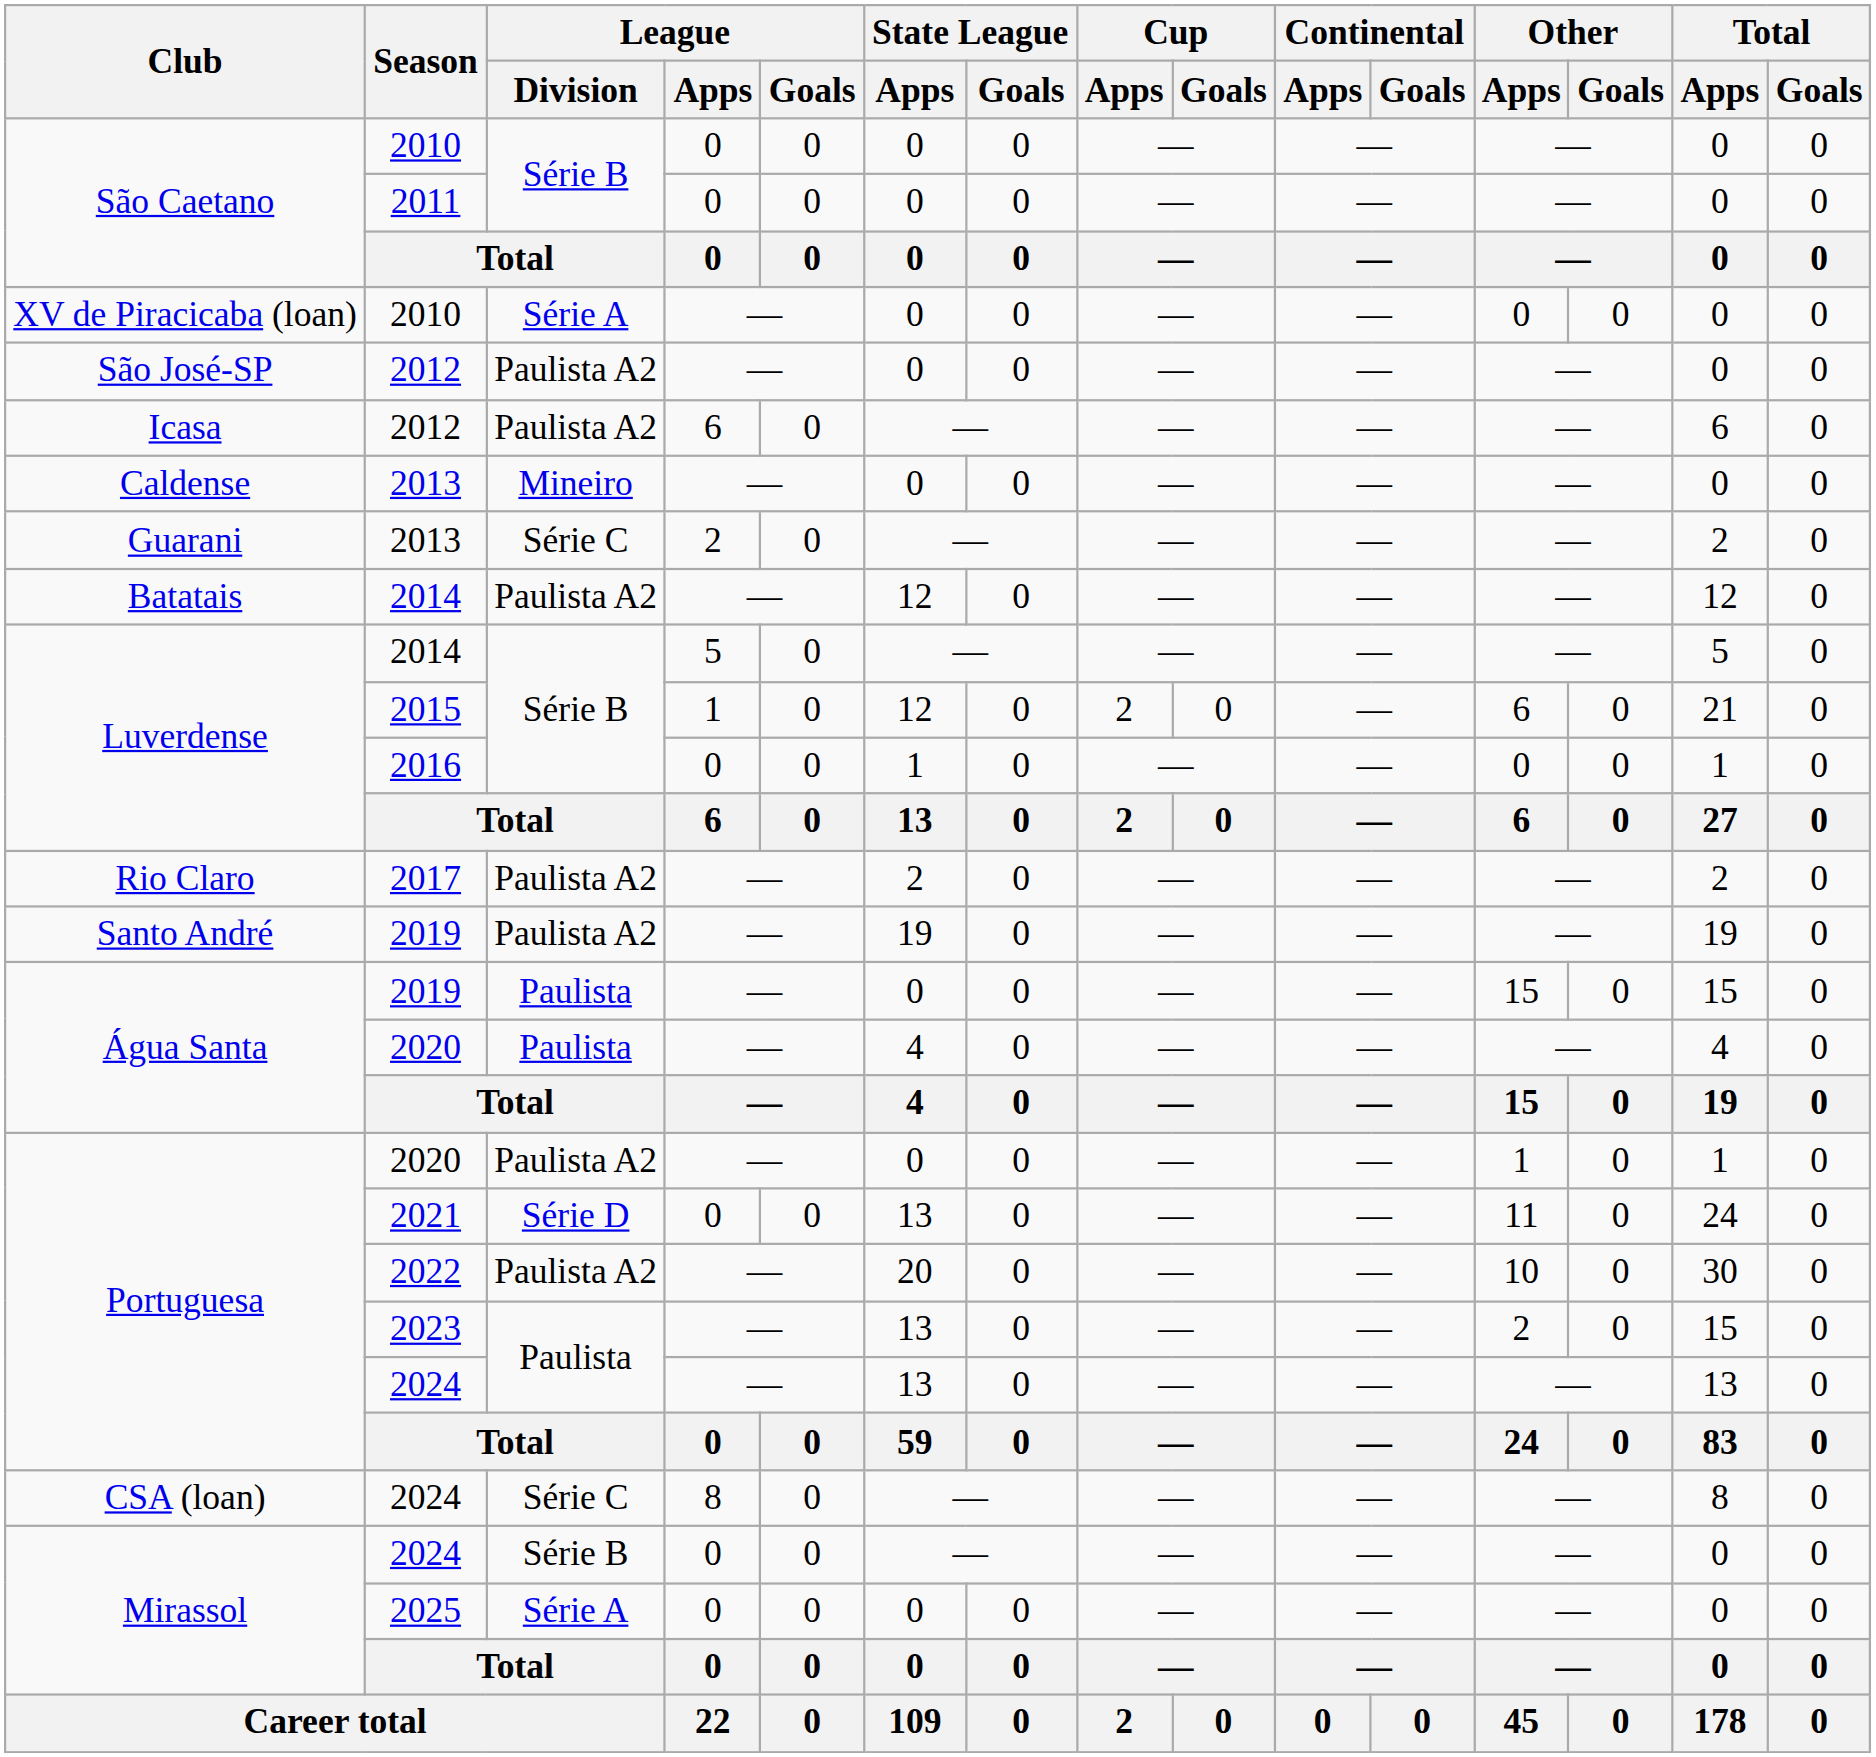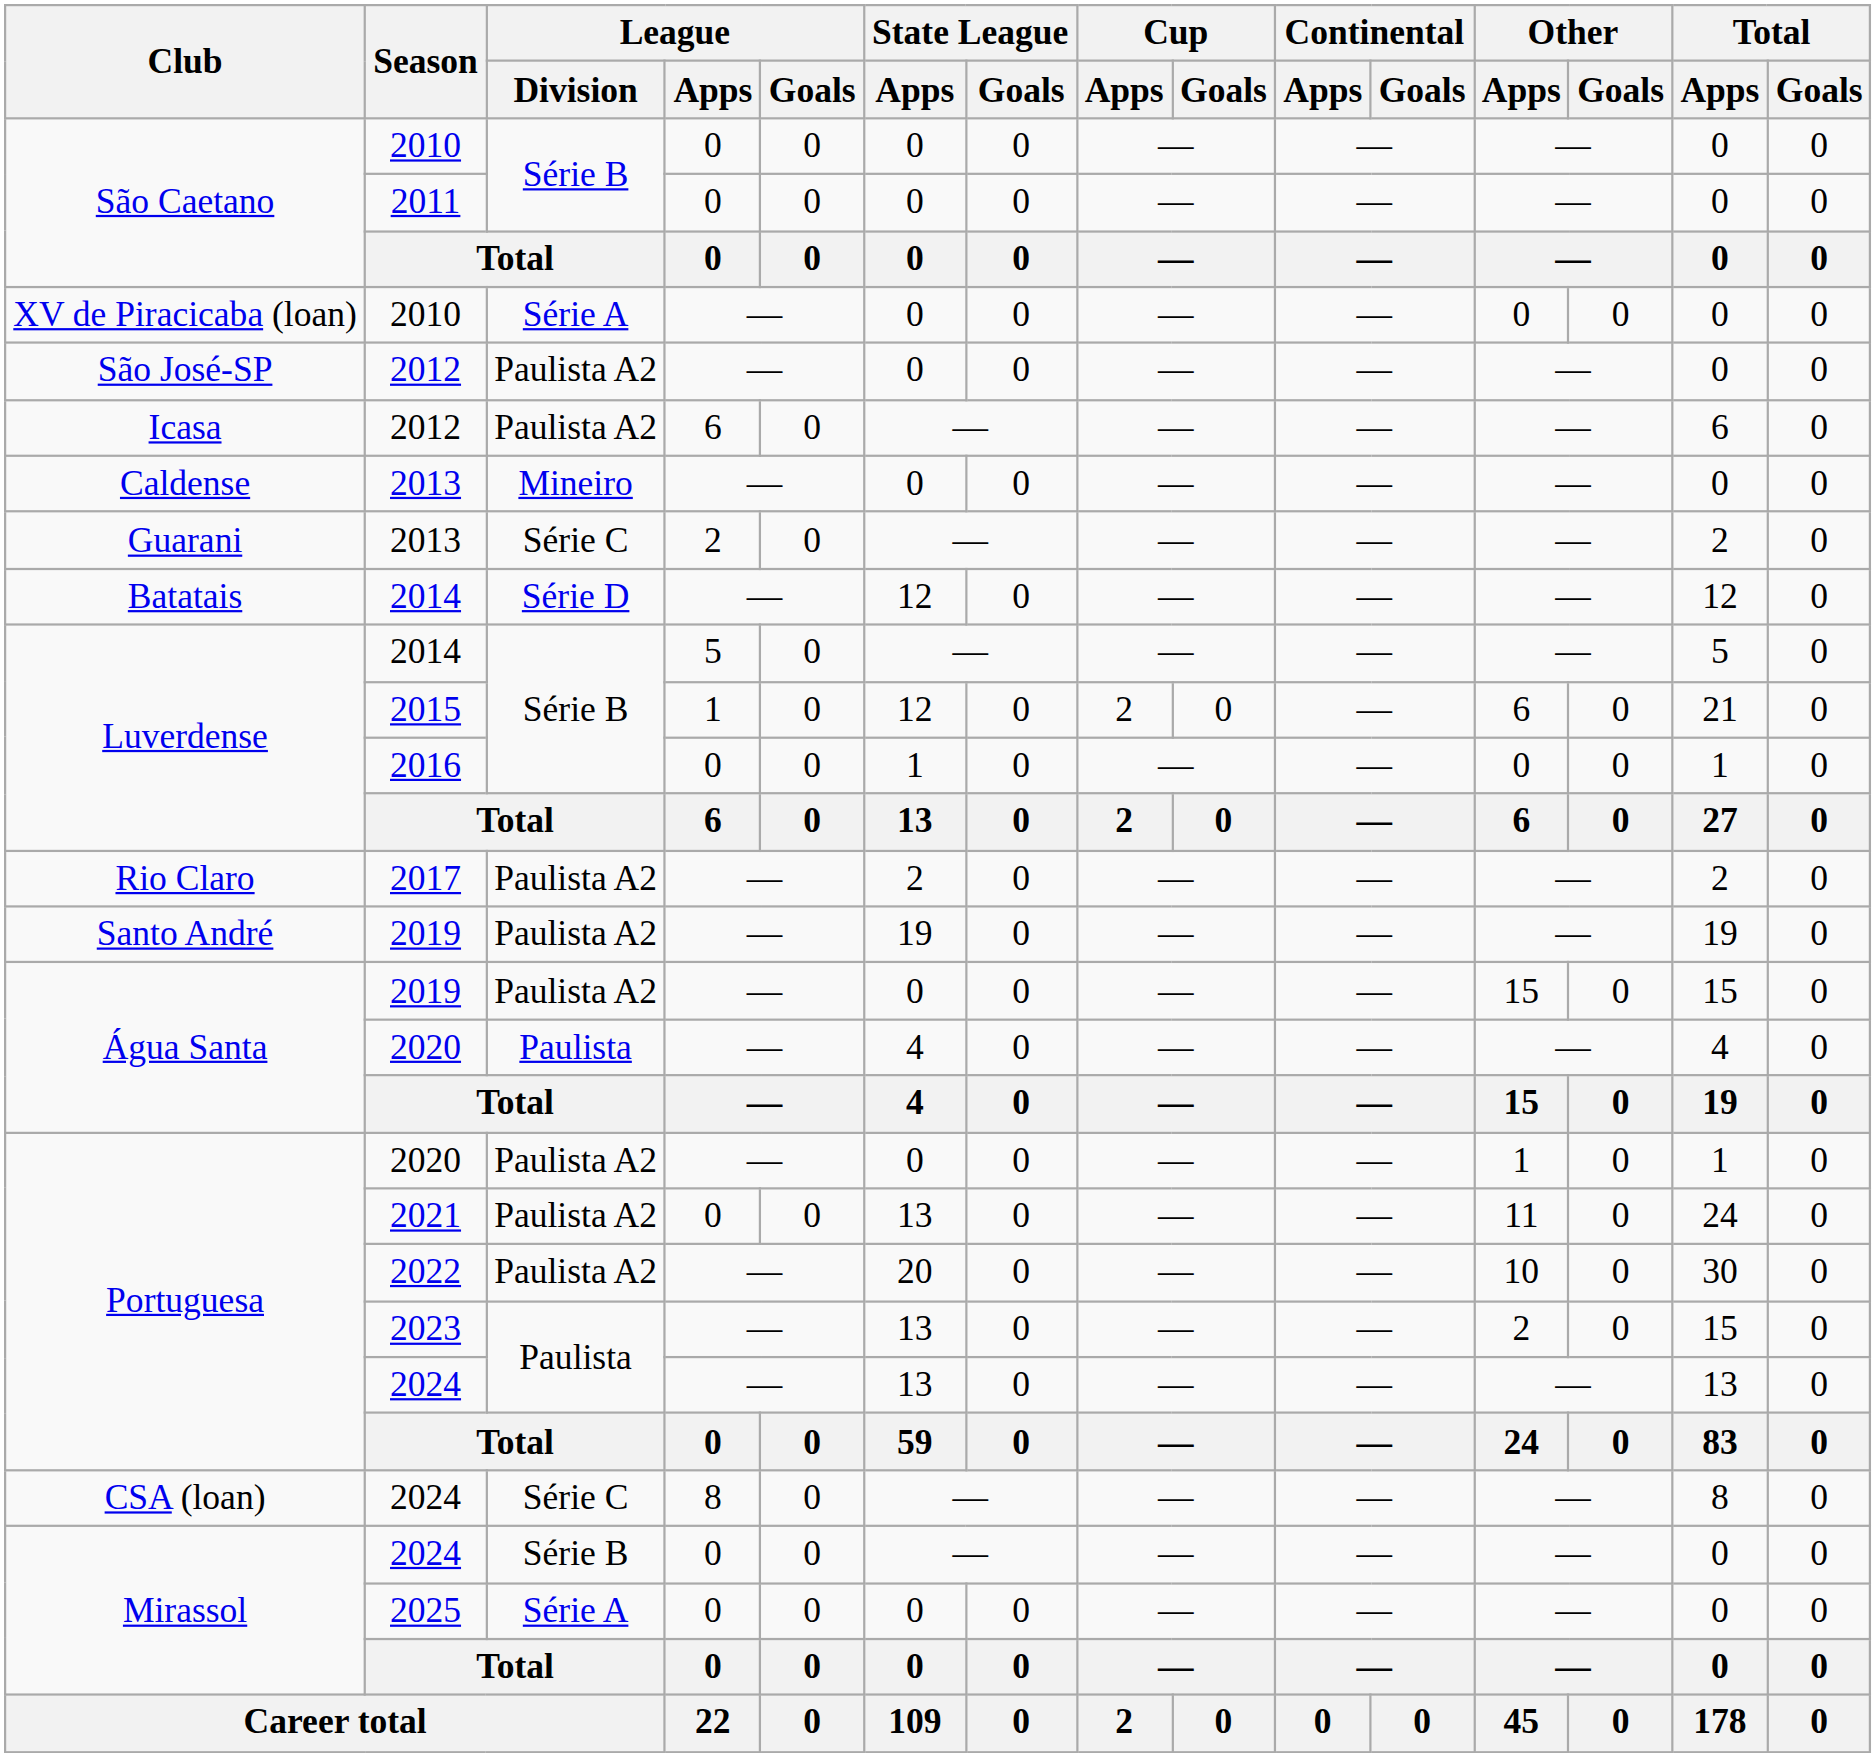 <table class="wikitable" style="text-align: center;">
 <tr>
 <th rowspan="2">Club</th>
 <th rowspan="2">Season</th>
 <th colspan="3">League</th>
 <th colspan="2">State League</th>
 <th colspan="2">Cup</th>
 <th colspan="2">Continental</th>
 <th colspan="2">Other</th>
 <th colspan="2">Total</th>
 </tr>
 <tr>
 <th>Division</th>
 <th>Apps</th>
 <th>Goals</th>
 <th>Apps</th>
 <th>Goals</th>
 <th>Apps</th>
 <th>Goals</th>
 <th>Apps</th>
 <th>Goals</th>
 <th>Apps</th>
 <th>Goals</th>
 <th>Apps</th>
 <th>Goals</th>
 </tr>
 <tr>
 <td rowspan="3" valign="center"><a href='#'>São Caetano</a></td>
 <td><a href='#'>2010</a></td>
 <td rowspan="2"><a href='#'>Série B</a></td>
 <td>0</td>
 <td>0</td>
 <td>0</td>
 <td>0</td>
 <td colspan="2">—</td>
 <td colspan="2">—</td>
 <td colspan="2">—</td>
 <td>0</td>
 <td>0</td>
 </tr>
 <tr>
 <td><a href='#'>2011</a></td>
 <td>0</td>
 <td>0</td>
 <td>0</td>
 <td>0</td>
 <td colspan="2">—</td>
 <td colspan="2">—</td>
 <td colspan="2">—</td>
 <td>0</td>
 <td>0</td>
 </tr>
 <tr>
 <th colspan="2">Total</th>
 <th>0</th>
 <th>0</th>
 <th>0</th>
 <th>0</th>
 <th colspan="2">—</th>
 <th colspan="2">—</th>
 <th colspan="2">—</th>
 <th>0</th>
 <th>0</th>
 </tr>
 <tr>
 <td valign="center"><a href='#'>XV de Piracicaba</a> (loan)</td>
 <td>2010</td>
 <td><a href='#'>Série A</a></td>
 <td colspan="2">—</td>
 <td>0</td>
 <td>0</td>
 <td colspan="2">—</td>
 <td colspan="2">—</td>
 <td>0</td>
 <td>0</td>
 <td>0</td>
 <td>0</td>
 </tr>
 <tr>
 <td valign="center"><a href='#'>São José-SP</a></td>
 <td><a href='#'>2012</a></td>
 <td>Paulista A2</td>
 <td colspan="2">—</td>
 <td>0</td>
 <td>0</td>
 <td colspan="2">—</td>
 <td colspan="2">—</td>
 <td colspan="2">—</td>
 <td>0</td>
 <td>0</td>
 </tr>
 <tr>
 <td valign="center"><a href='#'>Icasa</a></td>
 <td>2012</td>
 <td>Paulista A2</td>
 <td>6</td>
 <td>0</td>
 <td colspan="2">—</td>
 <td colspan="2">—</td>
 <td colspan="2">—</td>
 <td colspan="2">—</td>
 <td>6</td>
 <td>0</td>
 </tr>
 <tr>
 <td valign="center"><a href='#'>Caldense</a></td>
 <td><a href='#'>2013</a></td>
 <td><a href='#'>Mineiro</a></td>
 <td colspan="2">—</td>
 <td>0</td>
 <td>0</td>
 <td colspan="2">—</td>
 <td colspan="2">—</td>
 <td colspan="2">—</td>
 <td>0</td>
 <td>0</td>
 </tr>
 <tr>
 <td valign="center"><a href='#'>Guarani</a></td>
 <td>2013</td>
 <td>Série C</td>
 <td>2</td>
 <td>0</td>
 <td colspan="2">—</td>
 <td colspan="2">—</td>
 <td colspan="2">—</td>
 <td colspan="2">—</td>
 <td>2</td>
 <td>0</td>
 </tr>
 <tr>
 <td valign="center"><a href='#'>Batatais</a></td>
 <td><a href='#'>2014</a></td>
-<td>Paulista A2</td>
+<td><a href='#'>Série D</a></td>
 <td colspan="2">—</td>
 <td>12</td>
 <td>0</td>
 <td colspan="2">—</td>
 <td colspan="2">—</td>
 <td colspan="2">—</td>
 <td>12</td>
 <td>0</td>
 </tr>
 <tr>
 <td rowspan="4" valign="center"><a href='#'>Luverdense</a></td>
 <td>2014</td>
 <td rowspan="3">Série B</td>
 <td>5</td>
 <td>0</td>
 <td colspan="2">—</td>
 <td colspan="2">—</td>
 <td colspan="2">—</td>
 <td colspan="2">—</td>
 <td>5</td>
 <td>0</td>
 </tr>
 <tr>
 <td><a href='#'>2015</a></td>
 <td>1</td>
 <td>0</td>
 <td>12</td>
 <td>0</td>
 <td>2</td>
 <td>0</td>
 <td colspan="2">—</td>
 <td>6</td>
 <td>0</td>
 <td>21</td>
 <td>0</td>
 </tr>
 <tr>
 <td><a href='#'>2016</a></td>
 <td>0</td>
 <td>0</td>
 <td>1</td>
 <td>0</td>
 <td colspan="2">—</td>
 <td colspan="2">—</td>
 <td>0</td>
 <td>0</td>
 <td>1</td>
 <td>0</td>
 </tr>
 <tr>
 <th colspan="2">Total</th>
 <th>6</th>
 <th>0</th>
 <th>13</th>
 <th>0</th>
 <th>2</th>
 <th>0</th>
 <th colspan="2">—</th>
 <th>6</th>
 <th>0</th>
 <th>27</th>
 <th>0</th>
 </tr>
 <tr>
 <td valign="center"><a href='#'>Rio Claro</a></td>
 <td><a href='#'>2017</a></td>
 <td>Paulista A2</td>
 <td colspan="2">—</td>
 <td>2</td>
 <td>0</td>
 <td colspan="2">—</td>
 <td colspan="2">—</td>
 <td colspan="2">—</td>
 <td>2</td>
 <td>0</td>
 </tr>
 <tr>
 <td valign="center"><a href='#'>Santo André</a></td>
 <td><a href='#'>2019</a></td>
 <td>Paulista A2</td>
 <td colspan="2">—</td>
 <td>19</td>
 <td>0</td>
 <td colspan="2">—</td>
 <td colspan="2">—</td>
 <td colspan="2">—</td>
 <td>19</td>
 <td>0</td>
 </tr>
 <tr>
 <td rowspan="3" valign="center"><a href='#'>Água Santa</a></td>
 <td><a href='#'>2019</a></td>
-<td><a href='#'>Paulista</a></td>
+<td>Paulista A2</td>
 <td colspan="2">—</td>
 <td>0</td>
 <td>0</td>
 <td colspan="2">—</td>
 <td colspan="2">—</td>
 <td>15</td>
 <td>0</td>
 <td>15</td>
 <td>0</td>
 </tr>
 <tr>
 <td><a href='#'>2020</a></td>
 <td><a href='#'>Paulista</a></td>
 <td colspan="2">—</td>
 <td>4</td>
 <td>0</td>
 <td colspan="2">—</td>
 <td colspan="2">—</td>
 <td colspan="2">—</td>
 <td>4</td>
 <td>0</td>
 </tr>
 <tr>
 <th colspan="2">Total</th>
 <th colspan="2">—</th>
 <th>4</th>
 <th>0</th>
 <th colspan="2">—</th>
 <th colspan="2">—</th>
 <th>15</th>
 <th>0</th>
 <th>19</th>
 <th>0</th>
 </tr>
 <tr>
 <td rowspan="6" valign="center"><a href='#'>Portuguesa</a></td>
 <td>2020</td>
 <td>Paulista A2</td>
 <td colspan="2">—</td>
 <td>0</td>
 <td>0</td>
 <td colspan="2">—</td>
 <td colspan="2">—</td>
 <td>1</td>
 <td>0</td>
 <td>1</td>
 <td>0</td>
 </tr>
 <tr>
 <td><a href='#'>2021</a></td>
-<td><a href='#'>Série D</a></td>
+<td>Paulista A2</td>
 <td>0</td>
 <td>0</td>
 <td>13</td>
 <td>0</td>
 <td colspan="2">—</td>
 <td colspan="2">—</td>
 <td>11</td>
 <td>0</td>
 <td>24</td>
 <td>0</td>
 </tr>
 <tr>
 <td><a href='#'>2022</a></td>
 <td>Paulista A2</td>
 <td colspan="2">—</td>
 <td>20</td>
 <td>0</td>
 <td colspan="2">—</td>
 <td colspan="2">—</td>
 <td>10</td>
 <td>0</td>
 <td>30</td>
 <td>0</td>
 </tr>
 <tr>
 <td><a href='#'>2023</a></td>
 <td rowspan="2">Paulista</td>
 <td colspan="2">—</td>
 <td>13</td>
 <td>0</td>
 <td colspan="2">—</td>
 <td colspan="2">—</td>
 <td>2</td>
 <td>0</td>
 <td>15</td>
 <td>0</td>
 </tr>
 <tr>
 <td><a href='#'>2024</a></td>
 <td colspan="2">—</td>
 <td>13</td>
 <td>0</td>
 <td colspan="2">—</td>
 <td colspan="2">—</td>
 <td colspan="2">—</td>
 <td>13</td>
 <td>0</td>
 </tr>
 <tr>
 <th colspan="2">Total</th>
 <th>0</th>
 <th>0</th>
 <th>59</th>
 <th>0</th>
 <th colspan="2">—</th>
 <th colspan="2">—</th>
 <th>24</th>
 <th>0</th>
 <th>83</th>
 <th>0</th>
 </tr>
 <tr>
 <td><a href='#'>CSA</a> (loan)</td>
 <td>2024</td>
 <td>Série C</td>
 <td>8</td>
 <td>0</td>
 <td colspan="2">—</td>
 <td colspan="2">—</td>
 <td colspan="2">—</td>
 <td colspan="2">—</td>
 <td>8</td>
 <td>0</td>
 </tr>
 <tr>
 <td rowspan="3"><a href='#'>Mirassol</a></td>
 <td><a href='#'>2024</a></td>
 <td>Série B</td>
 <td>0</td>
 <td>0</td>
 <td colspan="2">—</td>
 <td colspan="2">—</td>
 <td colspan="2">—</td>
 <td colspan="2">—</td>
 <td>0</td>
 <td>0</td>
 </tr>
 <tr>
 <td><a href='#'>2025</a></td>
 <td><a href='#'>Série A</a></td>
 <td>0</td>
 <td>0</td>
 <td>0</td>
 <td>0</td>
 <td colspan="2">—</td>
 <td colspan="2">—</td>
 <td colspan="2">—</td>
 <td>0</td>
 <td>0</td>
 </tr>
 <tr>
 <th colspan="2">Total</th>
 <th>0</th>
 <th>0</th>
 <th>0</th>
 <th>0</th>
 <th colspan="2">—</th>
 <th colspan="2">—</th>
 <th colspan="2">—</th>
 <th>0</th>
 <th>0</th>
 </tr>
 <tr>
 <th colspan="3"><strong>Career total</strong></th>
 <th>22</th>
 <th>0</th>
 <th>109</th>
 <th>0</th>
 <th>2</th>
 <th>0</th>
 <th>0</th>
 <th>0</th>
 <th>45</th>
 <th>0</th>
 <th>178</th>
 <th>0</th>
 </tr>
 </table>
